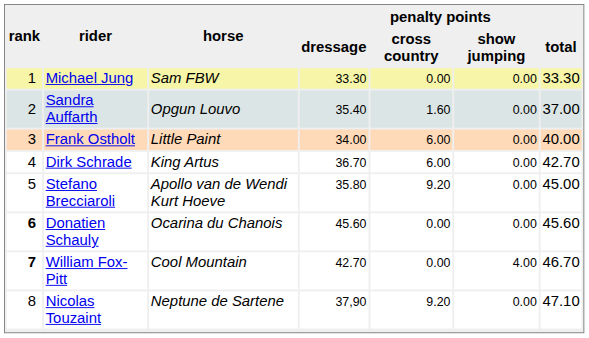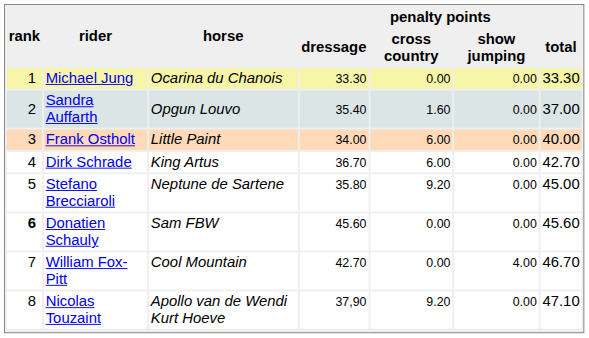 <table style="border:1px solid #808080; background-color:#EFEFEF;" cellspacing="2" cellpadding="2">
 <tr style="background-color:#EFEFEF;">
 <th rowspan=2 width="5%">rank</th>
 <th rowspan=2>rider</th>
 <th rowspan=2>horse</th>
 <th colspan=4>penalty points</th>
 </tr>
 <tr style="background-color:#EFEFEF;">
 <th>dressage</th>
 <th>cross country</th>
 <th>show jumping</th>
 <th>total</th>
 </tr>
 <tr style="background-color:#F7F6A8;">
 <td align="right">1 </td>
 <td> <a href='#'>Michael Jung</a></td>
-<td><em>Sam FBW</em></td>
+<td><em>Ocarina du Chanois</em></td>
 <td align="right"><small>33.30</small></td>
 <td align="right"><small>0.00</small></td>
 <td align="right"><small>0.00</small></td>
 <td align="right">33.30</td>
 </tr>
 <tr style="background-color:#DCE5E5;">
 <td align="right">2 </td>
 <td> <a href='#'>Sandra Auffarth</a></td>
 <td><em>Opgun Louvo</em></td>
 <td align="right"><small>35.40</small></td>
 <td align="right"><small>1.60</small></td>
 <td align="right"><small>0.00</small></td>
 <td align="right">37.00</td>
 </tr>
 <tr style="background-color:#FFDAB9;">
 <td align="right">3 </td>
 <td> <a href='#'>Frank Ostholt</a></td>
 <td><em>Little Paint</em></td>
 <td align="right"><small>34.00</small></td>
 <td align="right"><small>6.00</small></td>
 <td align="right"><small>0.00</small></td>
 <td align="right">40.00</td>
 </tr>
 <tr valign="top" style="background-color:#FFFFFF;">
 <td align="right">4 </td>
 <td> <a href='#'>Dirk Schrade</a></td>
 <td><em>King Artus</em></td>
 <td align="right"><small>36.70</small></td>
 <td align="right"><small>6.00</small></td>
 <td align="right"><small>0.00</small></td>
 <td align="right">42.70</td>
 </tr>
 <tr valign="top" style="background-color:#FFFFFF;">
 <td align="right">5 </td>
 <td> <a href='#'>Stefano Brecciaroli</a></td>
-<td><em>Apollo van de Wendi Kurt Hoeve</em></td>
+<td><em>Neptune de Sartene</em></td>
 <td align="right"><small>35.80</small></td>
 <td align="right"><small>9.20</small></td>
 <td align="right"><small>0.00</small></td>
 <td align="right">45.00</td>
 </tr>
 <tr valign="top" style="background-color:#FFFFFF;">
 <td align="right"><strong>6 </strong></td>
 <td> <a href='#'>Donatien Schauly</a></td>
-<td><em>Ocarina du Chanois</em></td>
+<td><em>Sam FBW</em></td>
 <td align="right"><small>45.60</small></td>
 <td align="right"><small>0.00</small></td>
 <td align="right"><small>0.00</small></td>
 <td align="right">45.60</td>
 </tr>
 <tr valign="top" style="background-color:#FFFFFF;">
-<td align="right"><strong>7 </strong></td>
+<td align="right">7 </td>
 <td> <a href='#'>William Fox-Pitt</a></td>
 <td><em>Cool Mountain</em></td>
 <td align="right"><small>42.70</small></td>
 <td align="right"><small>0.00</small></td>
 <td align="right"><small>4.00</small></td>
 <td align="right">46.70</td>
 </tr>
 <tr valign="top" style="background-color:#FFFFFF;">
 <td align="right">8 </td>
 <td> <a href='#'>Nicolas Touzaint</a></td>
-<td><em>Neptune de Sartene</em></td>
+<td><em>Apollo van de Wendi Kurt Hoeve</em></td>
 <td align="right"><small>37,90</small></td>
 <td align="right"><small>9.20</small></td>
 <td align="right"><small>0.00</small></td>
 <td align="right">47.10</td>
 </tr>
 <tr valign="top" style="background-color:#FFFFFF;">
 </tr>
 </table>
